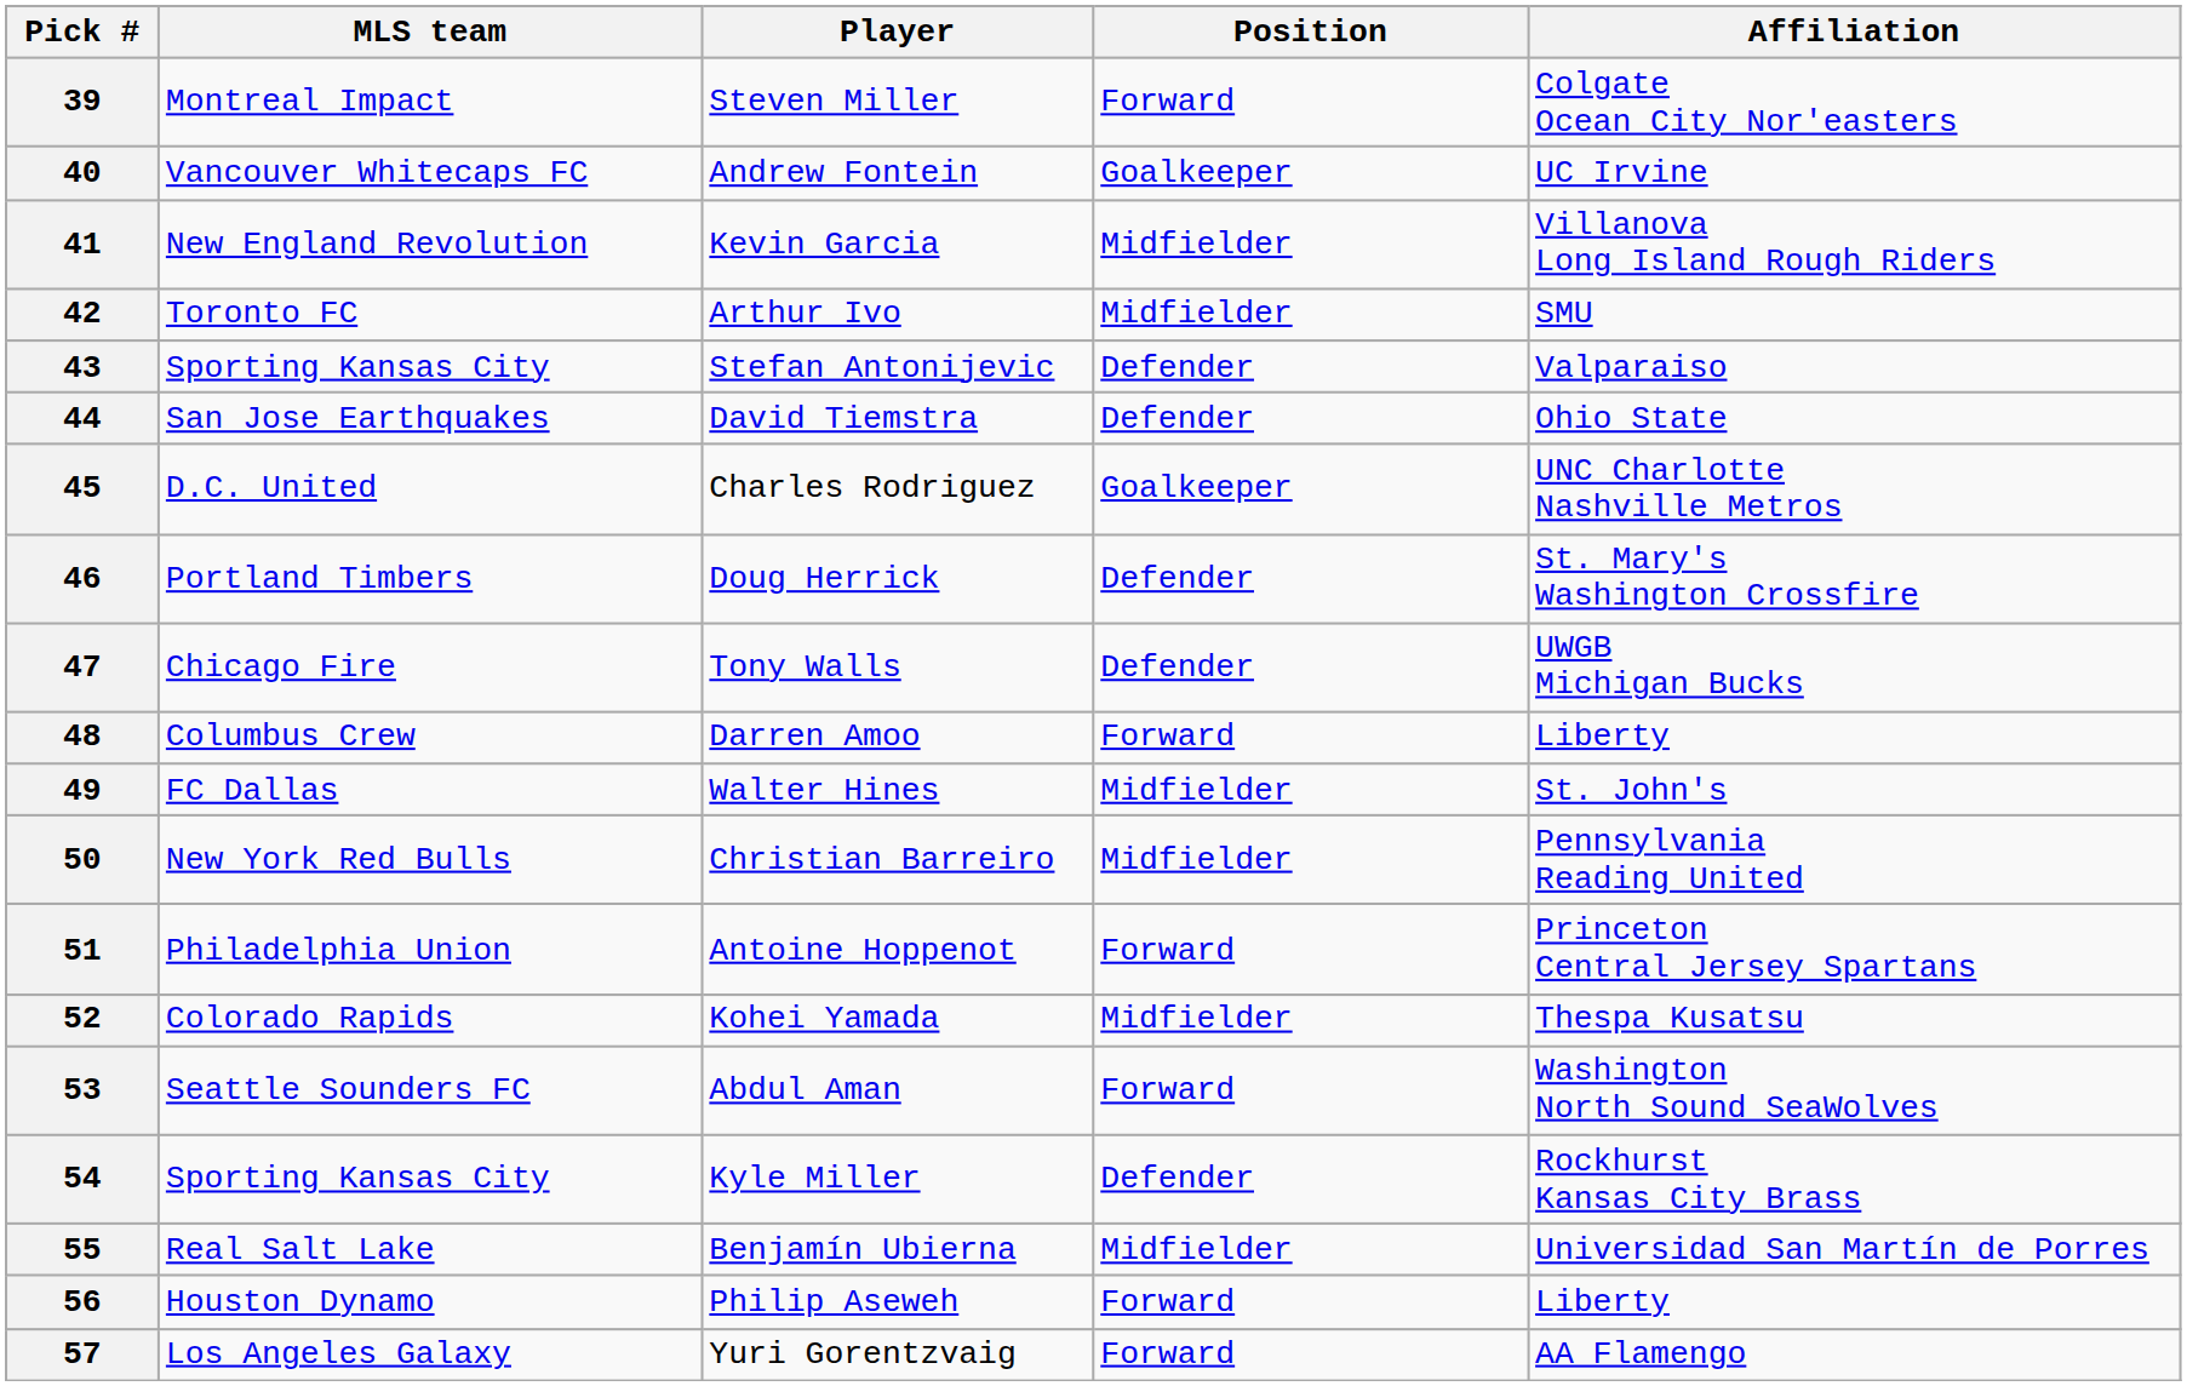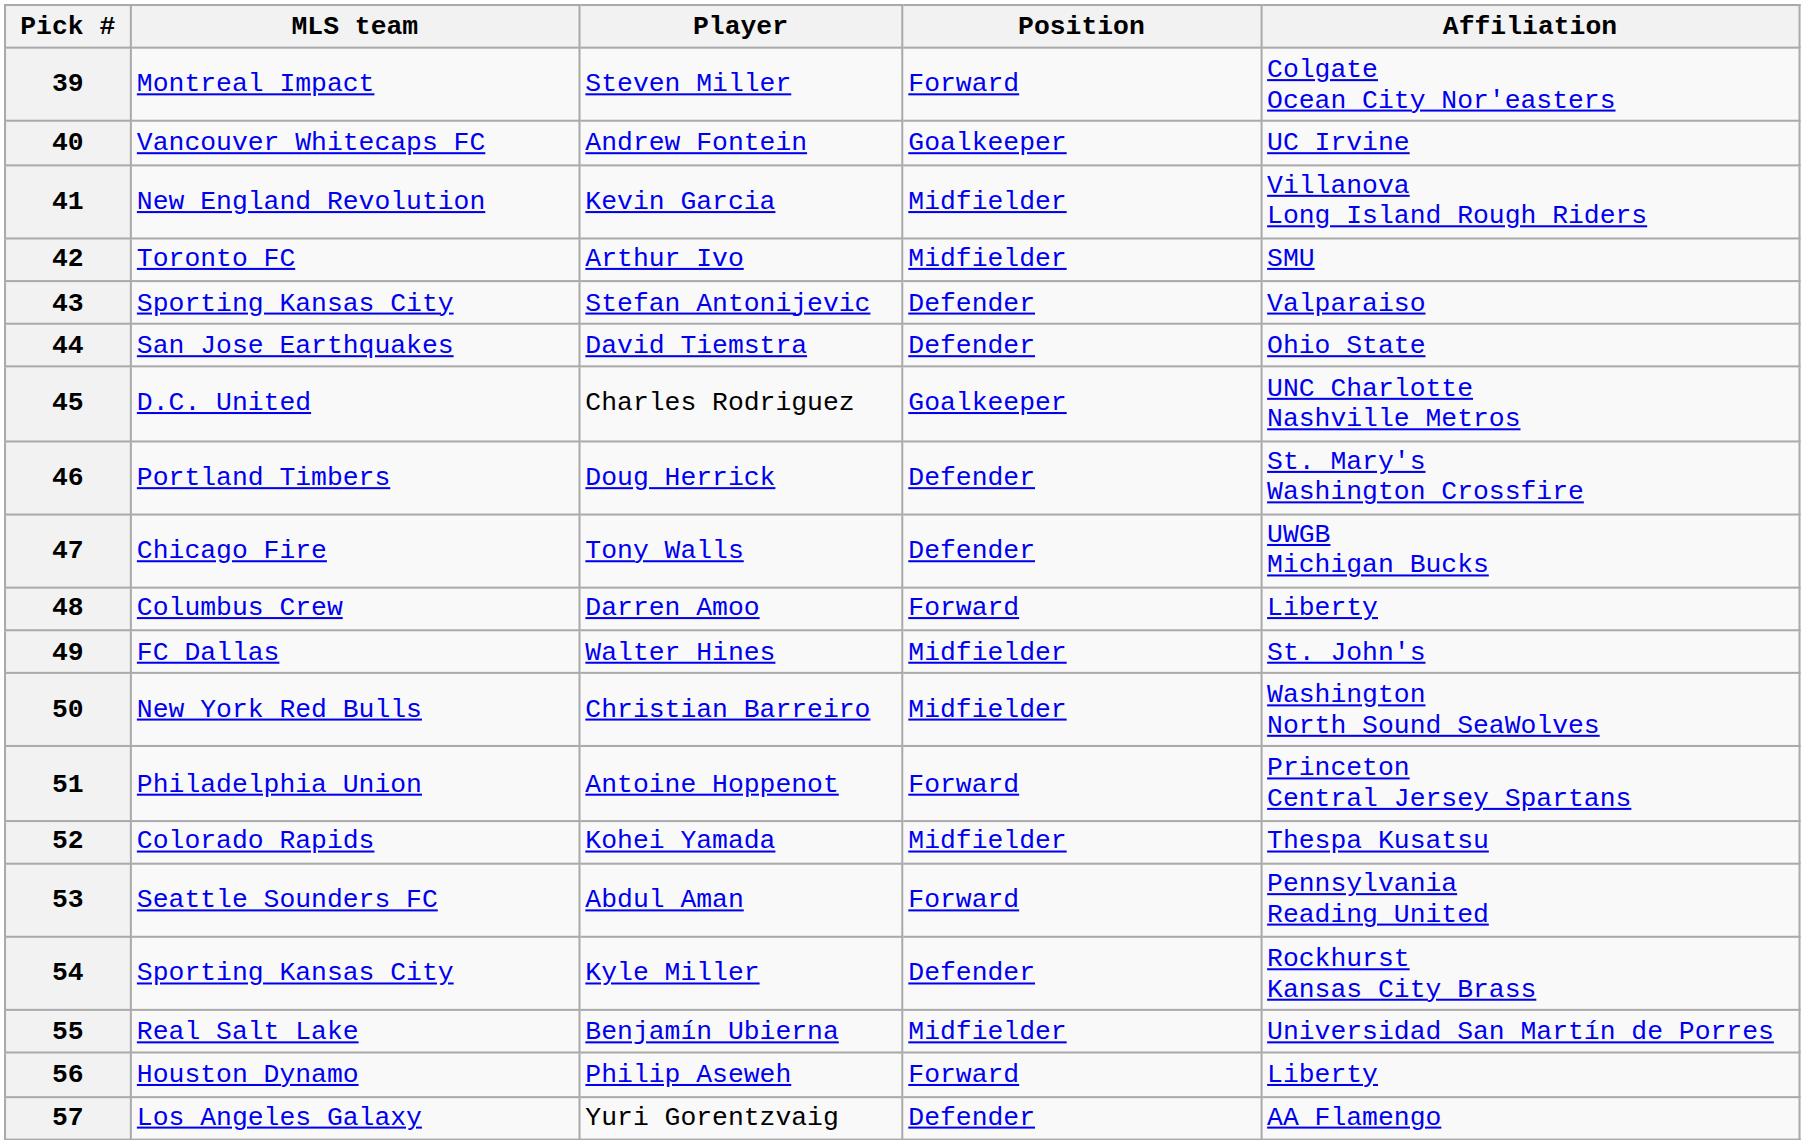 <table class="wikitable sortable" style="width:70%">
 <tr>
 <th width=7%>Pick #</th>
 <th width=25%>MLS team</th>
 <th width=18%>Player</th>
 <th width=20%>Position</th>
 <th>Affiliation</th>
 </tr>
 <tr>
 <th>39</th>
 <td><a href='#'>Montreal Impact</a></td>
 <td> <a href='#'>Steven Miller</a></td>
 <td><a href='#'>Forward</a></td>
 <td><a href='#'>Colgate</a><br><a href='#'>Ocean City Nor'easters</a></td>
 </tr>
 <tr>
 <th>40</th>
 <td><a href='#'>Vancouver Whitecaps FC</a></td>
 <td> <a href='#'>Andrew Fontein</a></td>
 <td><a href='#'>Goalkeeper</a></td>
 <td><a href='#'>UC Irvine</a></td>
 </tr>
 <tr>
 <th>41</th>
 <td><a href='#'>New England Revolution</a></td>
 <td> <a href='#'>Kevin Garcia</a></td>
 <td><a href='#'>Midfielder</a></td>
 <td><a href='#'>Villanova</a><br><a href='#'>Long Island Rough Riders</a></td>
 </tr>
 <tr>
 <th>42</th>
 <td><a href='#'>Toronto FC</a></td>
 <td> <a href='#'>Arthur Ivo</a></td>
 <td><a href='#'>Midfielder</a></td>
 <td><a href='#'>SMU</a></td>
 </tr>
 <tr>
 <th>43</th>
 <td><a href='#'>Sporting Kansas City</a></td>
 <td> <a href='#'>Stefan Antonijevic</a></td>
 <td><a href='#'>Defender</a></td>
 <td><a href='#'>Valparaiso</a></td>
 </tr>
 <tr>
 <th>44</th>
 <td><a href='#'>San Jose Earthquakes</a></td>
 <td> <a href='#'>David Tiemstra</a></td>
 <td><a href='#'>Defender</a></td>
 <td><a href='#'>Ohio State</a></td>
 </tr>
 <tr>
 <th>45</th>
 <td><a href='#'>D.C. United</a></td>
 <td> Charles Rodriguez</td>
 <td><a href='#'>Goalkeeper</a></td>
 <td><a href='#'>UNC Charlotte</a><br><a href='#'>Nashville Metros</a></td>
 </tr>
 <tr>
 <th>46</th>
 <td><a href='#'>Portland Timbers</a></td>
 <td> <a href='#'>Doug Herrick</a></td>
 <td><a href='#'>Defender</a></td>
 <td><a href='#'>St. Mary's</a><br><a href='#'>Washington Crossfire</a></td>
 </tr>
 <tr>
 <th>47</th>
 <td><a href='#'>Chicago Fire</a></td>
 <td> <a href='#'>Tony Walls</a></td>
 <td><a href='#'>Defender</a></td>
 <td><a href='#'>UWGB</a><br><a href='#'>Michigan Bucks</a></td>
 </tr>
 <tr>
 <th>48</th>
 <td><a href='#'>Columbus Crew</a></td>
 <td> <a href='#'>Darren Amoo</a></td>
 <td><a href='#'>Forward</a></td>
 <td><a href='#'>Liberty</a></td>
 </tr>
 <tr>
 <th>49</th>
 <td><a href='#'>FC Dallas</a></td>
 <td> <a href='#'>Walter Hines</a></td>
 <td><a href='#'>Midfielder</a></td>
 <td><a href='#'>St. John's</a></td>
 </tr>
 <tr>
 <th>50</th>
 <td><a href='#'>New York Red Bulls</a></td>
 <td> <a href='#'>Christian Barreiro</a></td>
 <td><a href='#'>Midfielder</a></td>
-<td><a href='#'>Pennsylvania</a><br><a href='#'>Reading United</a></td>
+<td><a href='#'>Washington</a><br><a href='#'>North Sound SeaWolves</a></td>
 </tr>
 <tr>
 <th>51</th>
 <td><a href='#'>Philadelphia Union</a></td>
 <td> <a href='#'>Antoine Hoppenot</a></td>
 <td><a href='#'>Forward</a></td>
 <td><a href='#'>Princeton</a><br><a href='#'>Central Jersey Spartans</a></td>
 </tr>
 <tr>
 <th>52</th>
 <td><a href='#'>Colorado Rapids</a></td>
 <td> <a href='#'>Kohei Yamada</a></td>
 <td><a href='#'>Midfielder</a></td>
 <td><a href='#'>Thespa Kusatsu</a></td>
 </tr>
 <tr>
 <th>53</th>
 <td><a href='#'>Seattle Sounders FC</a></td>
 <td> <a href='#'>Abdul Aman</a></td>
 <td><a href='#'>Forward</a></td>
-<td><a href='#'>Washington</a><br><a href='#'>North Sound SeaWolves</a></td>
+<td><a href='#'>Pennsylvania</a><br><a href='#'>Reading United</a></td>
 </tr>
 <tr>
 <th>54</th>
 <td><a href='#'>Sporting Kansas City</a></td>
 <td> <a href='#'>Kyle Miller</a></td>
 <td><a href='#'>Defender</a></td>
 <td><a href='#'>Rockhurst</a><br><a href='#'>Kansas City Brass</a></td>
 </tr>
 <tr>
 <th>55</th>
 <td><a href='#'>Real Salt Lake</a></td>
 <td> <a href='#'>Benjamín Ubierna</a></td>
 <td><a href='#'>Midfielder</a></td>
 <td><a href='#'>Universidad San Martín de Porres</a></td>
 </tr>
 <tr>
 <th>56</th>
 <td><a href='#'>Houston Dynamo</a></td>
 <td> <a href='#'>Philip Aseweh</a></td>
 <td><a href='#'>Forward</a></td>
 <td><a href='#'>Liberty</a></td>
 </tr>
 <tr>
 <th>57</th>
 <td><a href='#'>Los Angeles Galaxy</a></td>
 <td> Yuri Gorentzvaig</td>
-<td><a href='#'>Forward</a></td>
+<td><a href='#'>Defender</a></td>
 <td><a href='#'>AA Flamengo</a></td>
 </tr>
 <tr>
 </tr>
 </table>
